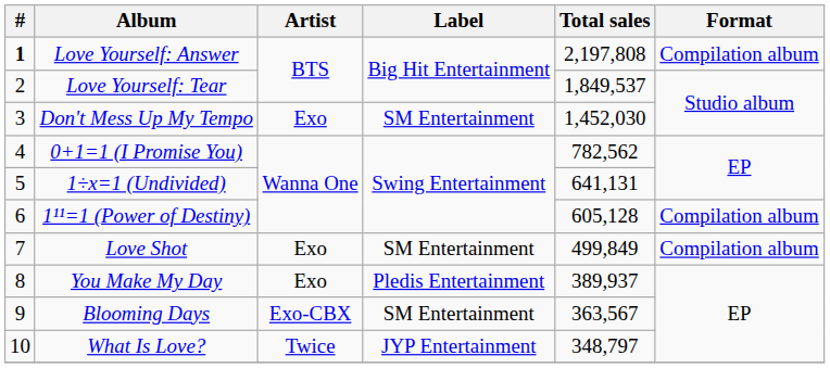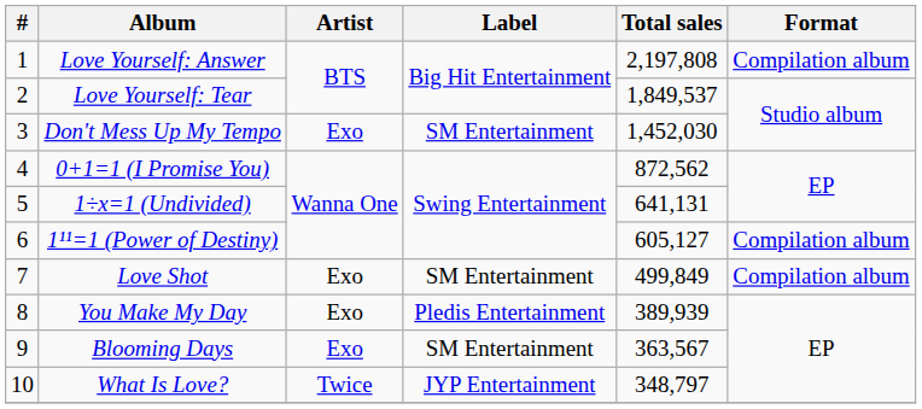 <table class="wikitable" style="text-align: center">
 <tr>
 <th>#</th>
 <th>Album</th>
 <th>Artist</th>
 <th>Label</th>
 <th>Total sales</th>
 <th>Format</th>
 </tr>
 <tr>
-<td><strong>1</strong></td>
+<td>1</td>
 <td><em><a href='#'>Love Yourself: Answer</a></em></td>
 <td rowspan="2"><a href='#'>BTS</a></td>
 <td rowspan="2"><a href='#'>Big Hit Entertainment</a></td>
 <td>2,197,808</td>
 <td><a href='#'>Compilation album</a></td>
 </tr>
 <tr>
 <td>2</td>
 <td><em><a href='#'>Love Yourself: Tear</a></em></td>
 <td>1,849,537</td>
 <td rowspan="2"><a href='#'>Studio album</a></td>
 </tr>
 <tr>
 <td>3</td>
 <td><em><a href='#'>Don't Mess Up My Tempo</a></em></td>
 <td><a href='#'>Exo</a></td>
 <td><a href='#'>SM Entertainment</a></td>
 <td>1,452,030</td>
 </tr>
 <tr>
 <td>4</td>
 <td><em><a href='#'>0+1=1 (I Promise You)</a></em></td>
 <td rowspan="3"><a href='#'>Wanna One</a></td>
 <td rowspan="3"><a href='#'>Swing Entertainment</a></td>
-<td>782,562</td>
+<td>872,562</td>
 <td rowspan="2"><a href='#'>EP</a></td>
 </tr>
 <tr>
 <td>5</td>
 <td><em><a href='#'>1÷x=1 (Undivided)</a> </em></td>
 <td>641,131</td>
 </tr>
 <tr>
 <td>6</td>
 <td><em><a href='#'>1¹¹=1 (Power of Destiny)</a> </em></td>
-<td>605,128</td>
+<td>605,127</td>
 <td><a href='#'>Compilation album</a></td>
 </tr>
 <tr>
 <td>7</td>
 <td><em><a href='#'>Love Shot</a> </em></td>
 <td>Exo</td>
 <td>SM Entertainment</td>
 <td>499,849</td>
 <td><a href='#'>Compilation album</a></td>
 </tr>
 <tr>
 <td>8</td>
 <td><em><a href='#'>You Make My Day</a> </em></td>
 <td>Exo</td>
 <td><a href='#'>Pledis Entertainment</a></td>
-<td>389,937</td>
+<td>389,939</td>
 <td rowspan="3">EP</td>
 </tr>
 <tr>
 <td>9</td>
 <td><em><a href='#'>Blooming Days</a> </em></td>
-<td><a href='#'>Exo-CBX</a></td>
+<td><a href='#'>Exo</a></td>
 <td>SM Entertainment</td>
 <td>363,567</td>
 </tr>
 <tr>
 <td>10</td>
 <td><em><a href='#'>What Is Love?</a></em></td>
 <td><a href='#'>Twice</a></td>
 <td><a href='#'>JYP Entertainment</a></td>
 <td>348,797</td>
 </tr>
 <tr>
 </tr>
 </table>
